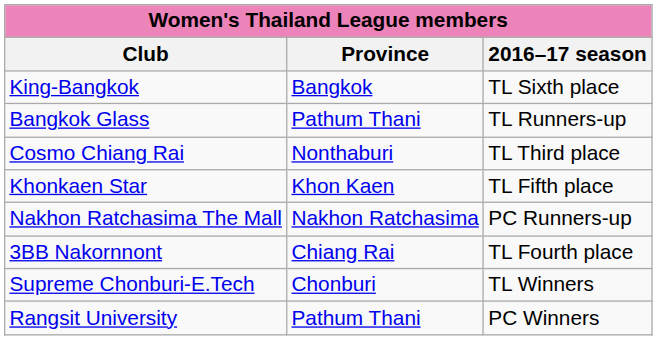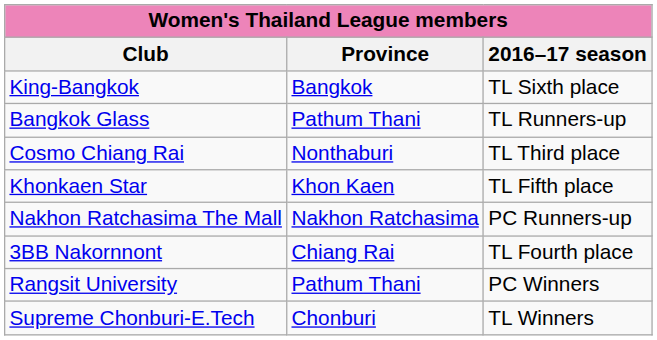 <table class="wikitable sortable">
 <tr>
 <th style=background:#ed84b9 colspan=3><span>Women's Thailand League members</span></th>
 </tr>
 <tr>
 <th>Club</th>
 <th>Province</th>
 <th>2016–17 season</th>
 </tr>
 <tr>
 <td><a href='#'>King-Bangkok</a></td>
 <td><a href='#'>Bangkok</a></td>
 <td>TL Sixth place</td>
 </tr>
 <tr>
 <td><a href='#'>Bangkok Glass</a></td>
 <td><a href='#'>Pathum Thani</a></td>
 <td>TL Runners-up</td>
 </tr>
 <tr>
 <td><a href='#'>Cosmo Chiang Rai</a></td>
 <td><a href='#'>Nonthaburi</a></td>
 <td>TL Third place</td>
 </tr>
 <tr>
 <td><a href='#'>Khonkaen Star</a></td>
 <td><a href='#'>Khon Kaen</a></td>
 <td>TL Fifth place</td>
 </tr>
 <tr>
 <td><a href='#'>Nakhon Ratchasima The Mall</a></td>
 <td><a href='#'>Nakhon Ratchasima</a></td>
 <td>PC Runners-up</td>
 </tr>
 <tr>
 <td><a href='#'>3BB Nakornnont</a></td>
 <td><a href='#'>Chiang Rai</a></td>
 <td>TL Fourth place</td>
 </tr>
 <tr>
+<td><a href='#'>Rangsit University</a></td>
+<td><a href='#'>Pathum Thani</a></td>
+<td>PC Winners</td>
+</tr>
+<tr>
 <td><a href='#'>Supreme Chonburi-E.Tech</a></td>
 <td><a href='#'>Chonburi</a></td>
 <td>TL Winners</td>
 </tr>
-<tr>
-<td><a href='#'>Rangsit University</a></td>
-<td><a href='#'>Pathum Thani</a></td>
-<td>PC Winners</td>
-</tr>
 </table>
